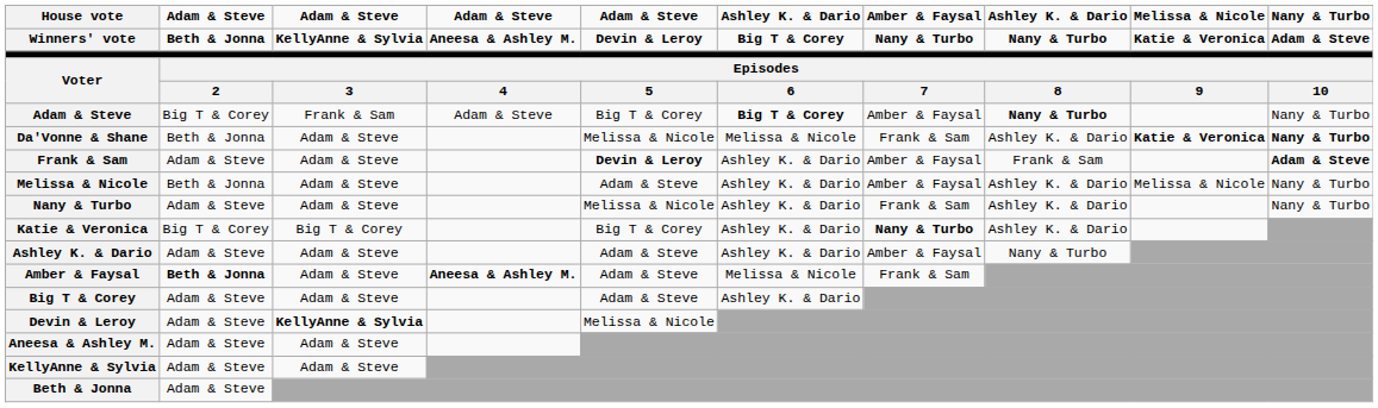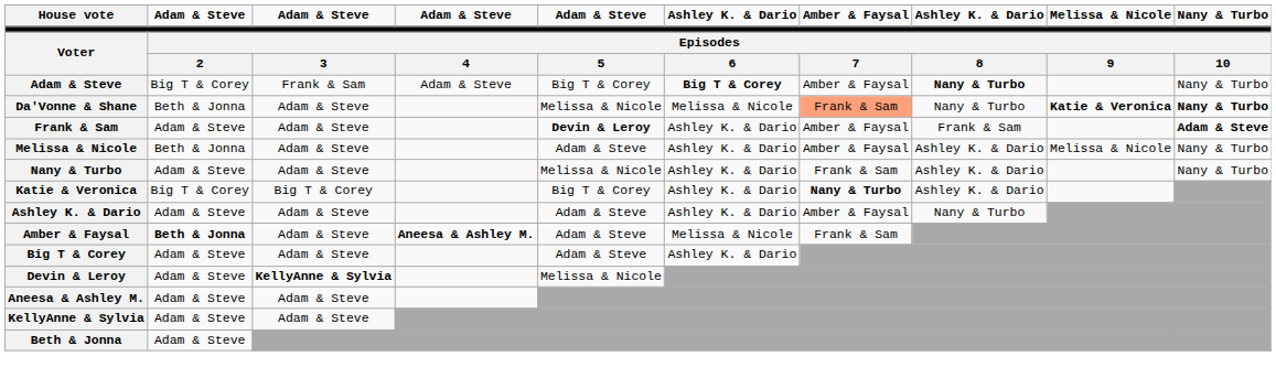 <table class="wikitable" style="text-align:center; font-size:90%; white-space:nowrap;">
 <tr>
 <th>House vote</th>
 <td><strong>Adam & Steve</strong><br></td>
 <td><strong>Adam & Steve</strong><br></td>
 <td><strong>Adam & Steve</strong><br></td>
 <td><strong>Adam & Steve</strong><br></td>
 <td><strong>Ashley K. & Dario</strong><br></td>
 <td><strong>Amber & Faysal</strong><br></td>
 <td><strong>Ashley K. & Dario</strong><br></td>
 <td><strong>Melissa & Nicole</strong><br></td>
 <td><strong>Nany & Turbo</strong><br></td>
-</tr>
-<tr>
-<th>Winners' vote</th>
-<td><strong>Beth & Jonna</strong></td>
-<td><strong>KellyAnne & Sylvia</strong></td>
-<td><strong>Aneesa & Ashley M.</strong></td>
-<td><strong>Devin & Leroy</strong></td>
-<td><strong>Big T & Corey</strong></td>
-<td><strong>Nany & Turbo</strong></td>
-<td><strong>Nany & Turbo</strong></td>
-<td><strong>Katie & Veronica</strong></td>
-<td><strong>Adam & Steve</strong></td>
 </tr>
 <tr>
 <th colspan="10" style="background:black"></th>
 </tr>
 <tr>
 <th rowspan=2>Voter</th>
 <th colspan="9">Episodes</th>
 </tr>
 <tr>
 <th>2</th>
 <th>3</th>
 <th>4</th>
 <th>5</th>
 <th>6</th>
 <th>7</th>
 <th>8</th>
 <th>9</th>
 <th>10</th>
 </tr>
 <tr>
 <th>Adam & Steve</th>
 <td>Big T & Corey</td>
 <td>Frank & Sam</td>
 <td>Adam & Steve</td>
 <td>Big T & Corey</td>
 <td><strong>Big T & Corey</strong></td>
 <td>Amber & Faysal</td>
 <td><strong>Nany & Turbo</strong></td>
 <td></td>
 <td>Nany & Turbo</td>
 </tr>
 <tr>
 <th>Da'Vonne & Shane</th>
 <td>Beth & Jonna</td>
 <td>Adam & Steve</td>
 <td></td>
 <td>Melissa & Nicole</td>
 <td>Melissa & Nicole</td>
-<td>Frank & Sam</td>
-<td>Ashley K. & Dario</td>
+<td style="background: lightsalmon;">Frank & Sam</td>
+<td>Nany & Turbo</td>
 <td><strong>Katie & Veronica</strong></td>
 <td><strong>Nany & Turbo</strong></td>
 </tr>
 <tr>
 <th>Frank & Sam</th>
 <td>Adam & Steve</td>
 <td>Adam & Steve</td>
 <td></td>
 <td><strong>Devin & Leroy</strong></td>
 <td>Ashley K. & Dario</td>
 <td>Amber & Faysal</td>
 <td>Frank & Sam</td>
 <td></td>
 <td><strong>Adam & Steve</strong></td>
 </tr>
 <tr>
 <th>Melissa & Nicole</th>
 <td>Beth & Jonna</td>
 <td>Adam & Steve</td>
 <td></td>
 <td>Adam & Steve</td>
 <td>Ashley K. & Dario</td>
 <td>Amber & Faysal</td>
 <td>Ashley K. & Dario</td>
 <td>Melissa & Nicole</td>
 <td>Nany & Turbo</td>
 </tr>
 <tr>
 <th>Nany & Turbo</th>
 <td>Adam & Steve</td>
 <td>Adam & Steve</td>
 <td></td>
 <td>Melissa & Nicole</td>
 <td>Ashley K. & Dario</td>
 <td>Frank & Sam</td>
 <td>Ashley K. & Dario</td>
 <td></td>
 <td>Nany & Turbo</td>
 </tr>
 <tr>
 <th>Katie & Veronica</th>
 <td>Big T & Corey</td>
 <td>Big T & Corey</td>
 <td></td>
 <td>Big T & Corey</td>
 <td>Ashley K. & Dario</td>
 <td><strong>Nany & Turbo</strong></td>
 <td>Ashley K. & Dario</td>
 <td></td>
 <td colspan="1" bgcolor="darkgray"></td>
 </tr>
 <tr>
 <th>Ashley K. & Dario</th>
 <td>Adam & Steve</td>
 <td>Adam & Steve</td>
 <td></td>
 <td>Adam & Steve</td>
 <td>Ashley K. & Dario</td>
 <td>Amber & Faysal</td>
 <td>Nany & Turbo</td>
 <td colspan="2" bgcolor="darkgray"></td>
 </tr>
 <tr>
 <th>Amber & Faysal</th>
 <td><strong>Beth & Jonna</strong></td>
 <td>Adam & Steve</td>
 <td><strong>Aneesa & Ashley M.</strong></td>
 <td>Adam & Steve</td>
 <td>Melissa & Nicole</td>
 <td>Frank & Sam</td>
 <td colspan="3" bgcolor="darkgray"></td>
 </tr>
 <tr>
 <th>Big T & Corey</th>
 <td>Adam & Steve</td>
 <td>Adam & Steve</td>
 <td></td>
 <td>Adam & Steve</td>
 <td>Ashley K. & Dario</td>
 <td colspan="4" bgcolor="darkgray"></td>
 </tr>
 <tr>
 <th>Devin & Leroy</th>
 <td>Adam & Steve</td>
 <td><strong>KellyAnne & Sylvia</strong></td>
 <td></td>
 <td>Melissa & Nicole</td>
 <td colspan="5" bgcolor="darkgray"></td>
 </tr>
 <tr>
 <th>Aneesa & Ashley M.</th>
 <td>Adam & Steve</td>
 <td>Adam & Steve</td>
 <td></td>
 <td colspan="6" bgcolor="darkgray"></td>
 </tr>
 <tr>
 <th>KellyAnne & Sylvia</th>
 <td>Adam & Steve</td>
 <td>Adam & Steve</td>
 <td colspan="7" bgcolor="darkgray"></td>
 </tr>
 <tr>
 <th>Beth & Jonna</th>
 <td>Adam & Steve</td>
 <td colspan="8" bgcolor="darkgray"></td>
 </tr>
 </table>
